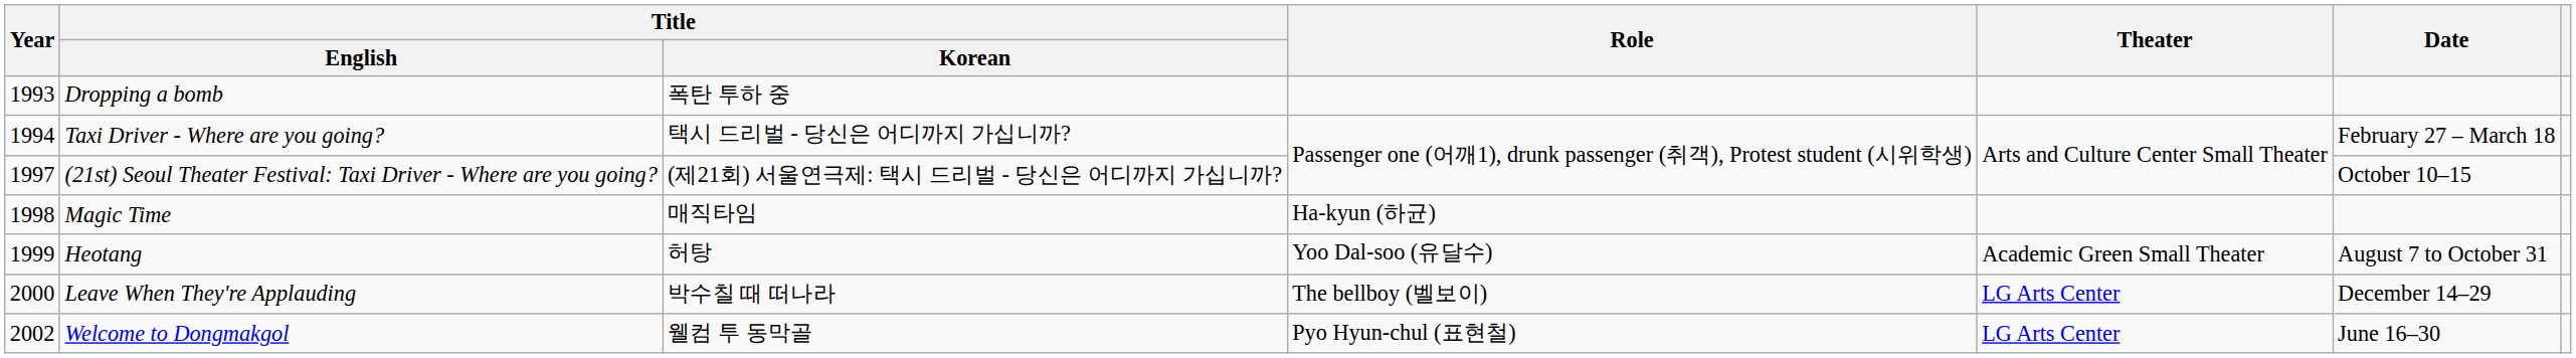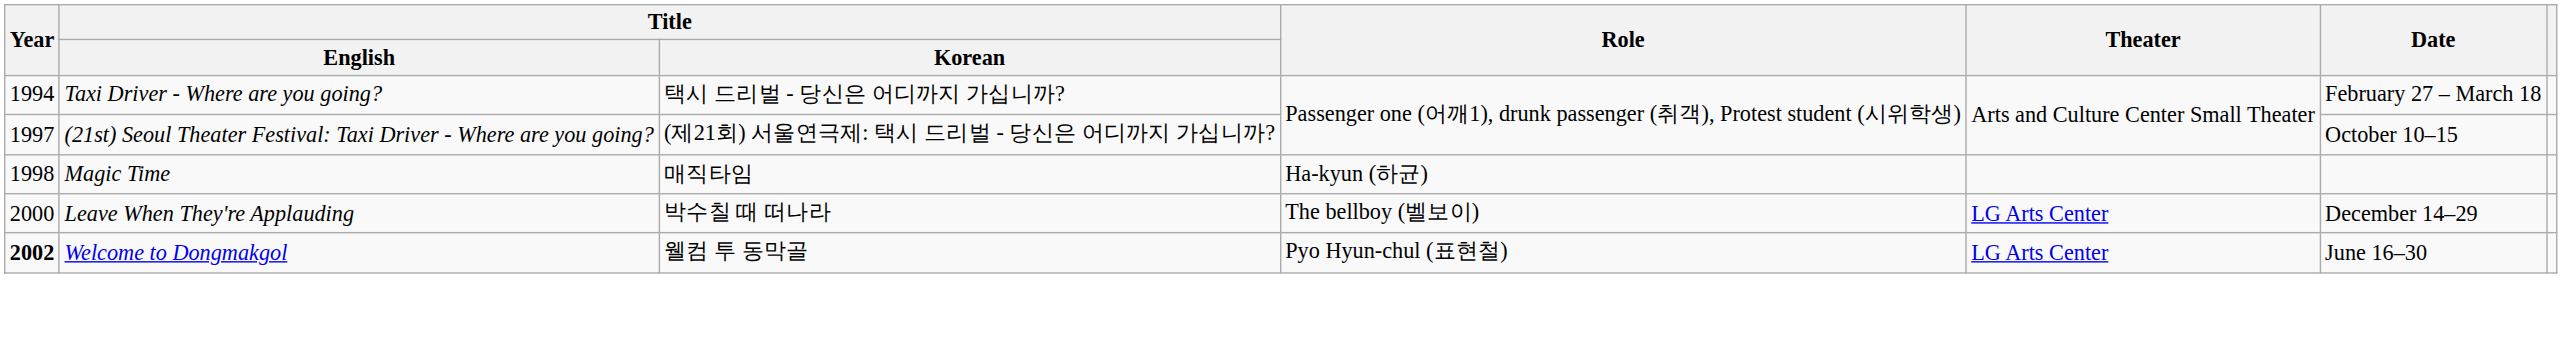 <table class="wikitable sortable plainrowheaders" style="text-align:left; font-size:100%;">
 <tr>
 <th rowspan="2" scope="col">Year</th>
 <th colspan="2" scope="col">Title</th>
 <th rowspan="2" scope="col">Role</th>
 <th rowspan="2" scope="col">Theater</th>
 <th rowspan="2" scope="col">Date</th>
 <th rowspan="2" scope="col" class="unsortable"></th>
 </tr>
 <tr>
 <th>English</th>
 <th>Korean</th>
-</tr>
-<tr>
-<td>1993</td>
-<td><em>Dropping a bomb</em></td>
-<td>폭탄 투하 중</td>
-<td></td>
-<td></td>
-<td></td>
-<td></td>
 </tr>
 <tr>
 <td>1994</td>
 <td><em>Taxi Driver - Where are you going?</em></td>
 <td>택시 드리벌 - 당신은 어디까지 가십니까?</td>
 <td rowspan="2">Passenger one (어깨1), drunk passenger (취객),  Protest student (시위학생)</td>
 <td rowspan="2">Arts and Culture Center Small Theater</td>
 <td>February 27 – March 18</td>
 <td></td>
 </tr>
 <tr>
 <td>1997</td>
 <td><em>(21st) Seoul Theater Festival: Taxi Driver - Where are you going?</em></td>
 <td>(제21회) 서울연극제: 택시 드리벌 - 당신은 어디까지 가십니까?</td>
 <td>October 10–15</td>
 <td></td>
 </tr>
 <tr>
 <td>1998</td>
 <td><em>Magic Time</em></td>
 <td>매직타임</td>
 <td>Ha-kyun (하균)</td>
 <td></td>
 <td></td>
 <td></td>
 </tr>
 <tr>
-<td>1999</td>
-<td><em>Heotang</em></td>
-<td>허탕</td>
-<td>Yoo Dal-soo (유달수)</td>
-<td>Academic Green Small Theater</td>
-<td>August 7 to October 31</td>
-<td></td>
-</tr>
-<tr>
 <td>2000</td>
 <td><em>Leave When They're Applauding</em></td>
 <td>박수칠 때 떠나라</td>
 <td>The bellboy (벨보이)</td>
 <td><a href='#'>LG Arts Center</a></td>
 <td>December 14–29</td>
 <td></td>
 </tr>
 <tr>
-<td>2002</td>
+<td><strong>2002</strong></td>
 <td><em><a href='#'>Welcome to Dongmakgol</a></em></td>
 <td>웰컴 투 동막골</td>
 <td>Pyo Hyun-chul (표현철)</td>
 <td><a href='#'>LG Arts Center</a></td>
 <td>June 16–30</td>
 <td></td>
 </tr>
 </table>
